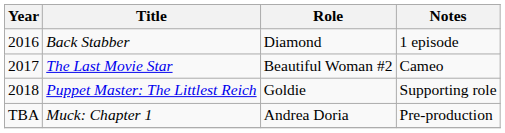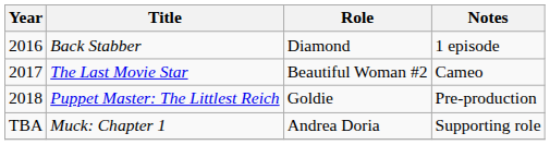 <table class="wikitable sortable">
 <tr>
 <th>Year</th>
 <th>Title</th>
 <th>Role</th>
 <th class="unsortable">Notes</th>
 </tr>
 <tr>
 <td>2016</td>
 <td><em>Back Stabber</em></td>
 <td>Diamond</td>
 <td>1 episode</td>
 </tr>
 <tr>
 <td>2017</td>
 <td><em><a href='#'>The Last Movie Star</a></em></td>
 <td>Beautiful Woman #2</td>
 <td>Cameo</td>
 </tr>
 <tr>
 <td>2018</td>
 <td><em><a href='#'>Puppet Master: The Littlest Reich</a></em></td>
 <td>Goldie</td>
-<td>Supporting role</td>
+<td>Pre-production</td>
 </tr>
 <tr>
 <td>TBA</td>
 <td><em>Muck: Chapter 1</em></td>
 <td>Andrea Doria</td>
-<td>Pre-production</td>
+<td>Supporting role</td>
 </tr>
 <tr>
 </tr>
 </table>
